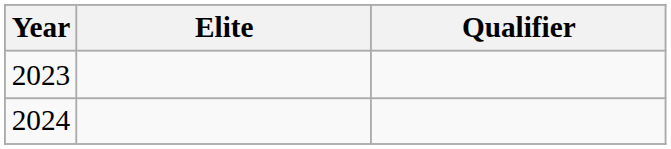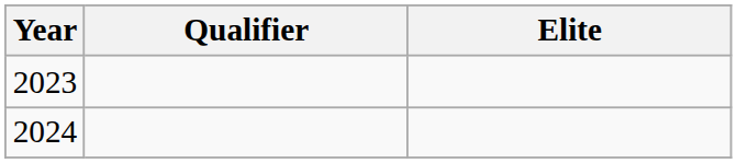 <table class="wikitable" style="text-align: center;">
 <tr>
 <th>Year</th>
+<th style="width:9.6em;">Qualifier</th>
 <th style="width:9.6em;">Elite</th>
-<th style="width:9.6em;">Qualifier</th>
 </tr>
 <tr>
 <td>2023</td>
 <td></td>
 <td></td>
 </tr>
 <tr>
 <td>2024</td>
 <td></td>
 <td></td>
 </tr>
 </table>
